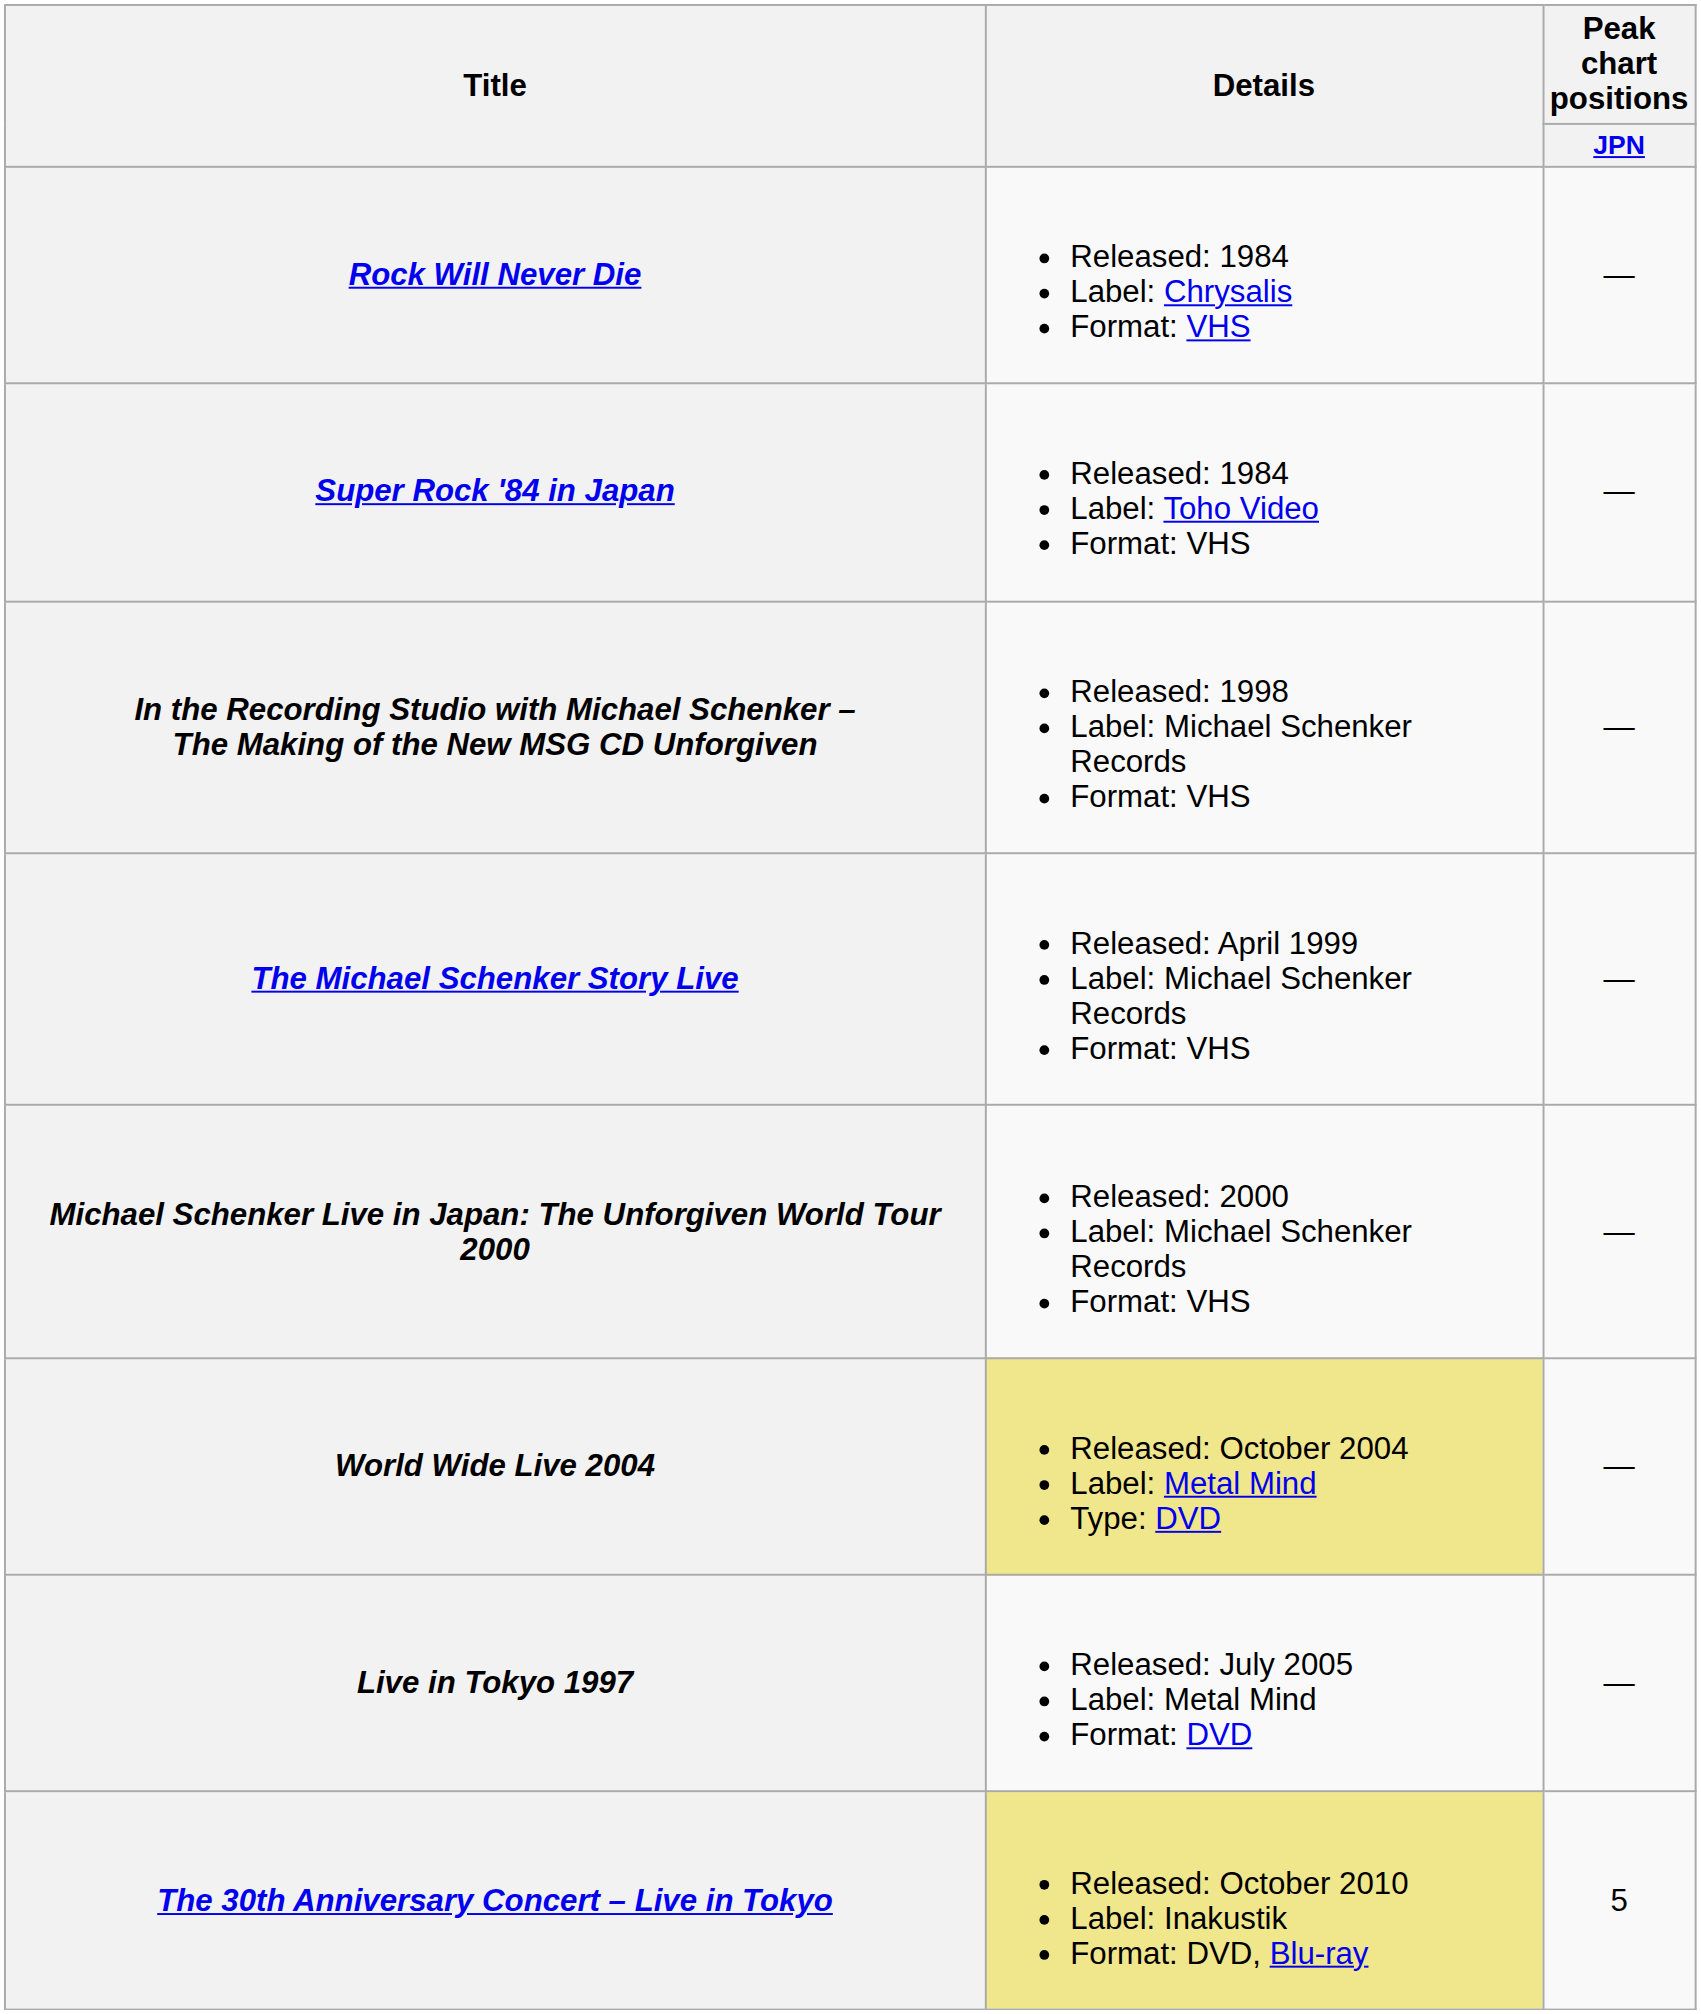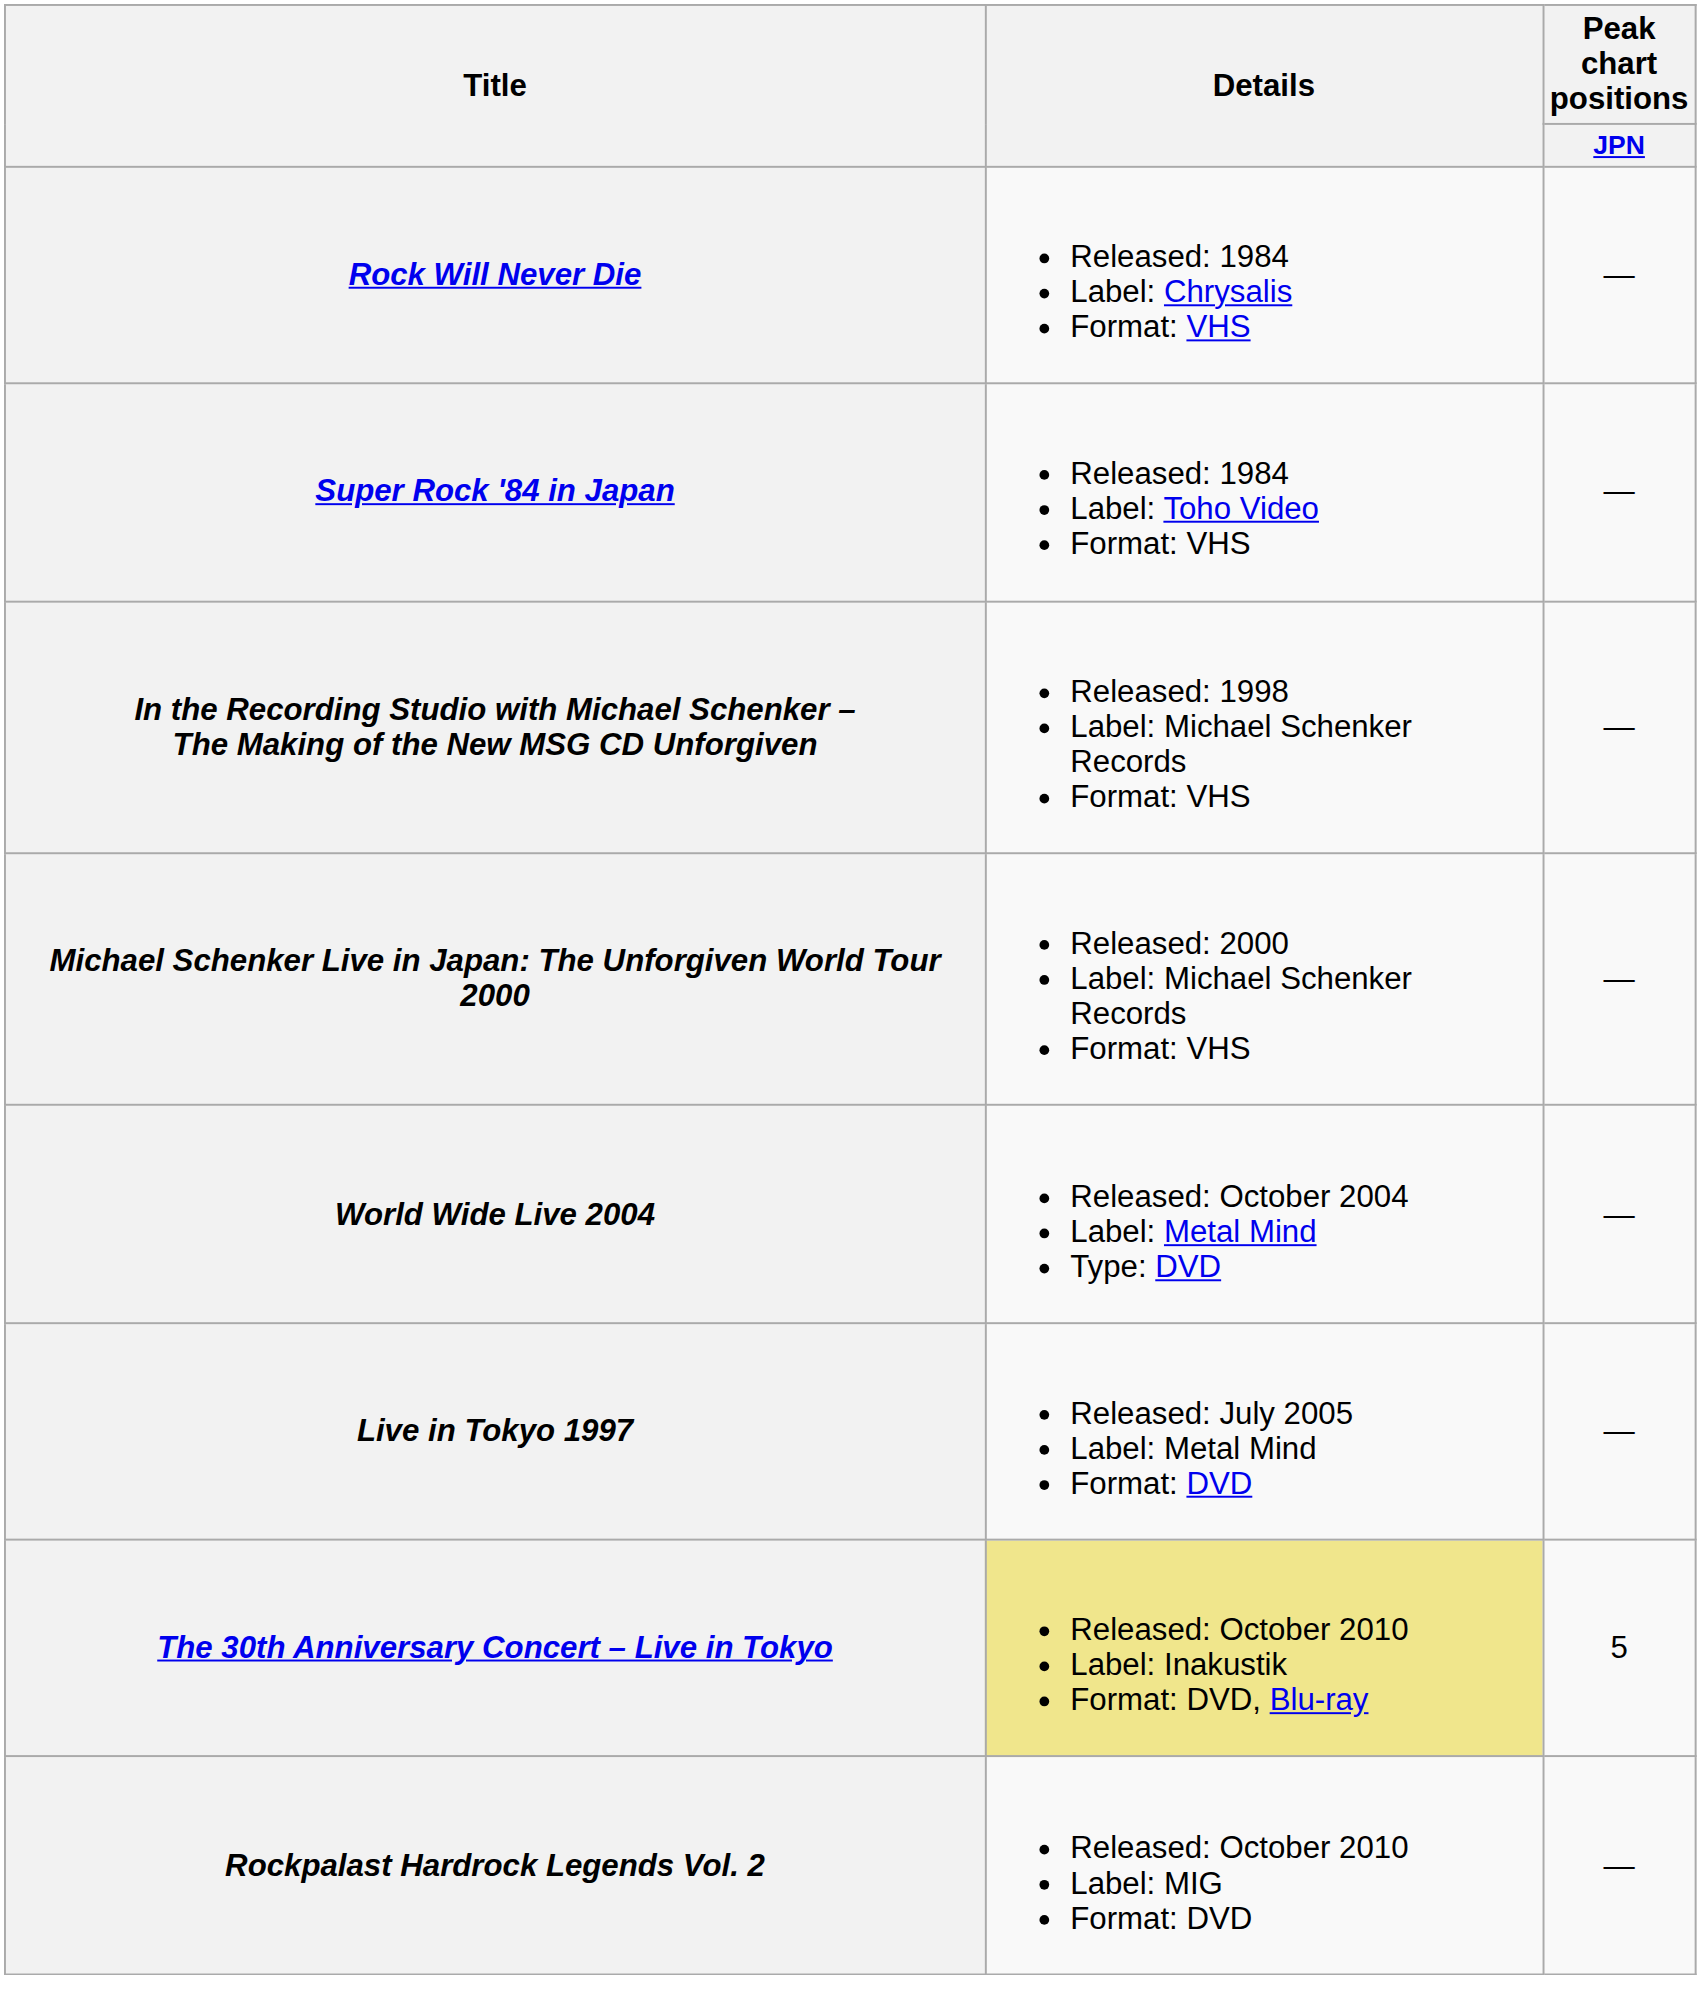 <table class="wikitable plainrowheaders">
 <tr>
 <th rowspan="2">Title</th>
 <th rowspan="2">Details</th>
 <th colspan="1">Peak chart positions</th>
 </tr>
 <tr>
 <th style="width:4em;font-size:85%"><a href='#'>JPN</a><br></th>
 </tr>
 <tr>
 <th scope="row"><em><a href='#'>Rock Will Never Die</a></em></th>
 <td><br><ul><li>Released: 1984</li><li>Label: <a href='#'>Chrysalis</a></li><li>Format: <a href='#'>VHS</a></li></ul></td>
 <td align="center">—</td>
 </tr>
 <tr>
 <th scope="row"><em><a href='#'>Super Rock '84 in Japan</a></em></th>
 <td><br><ul><li>Released: 1984</li><li>Label: <a href='#'>Toho Video</a></li><li>Format: VHS</li></ul></td>
 <td align="center">—</td>
 </tr>
 <tr>
 <th scope="row"><em>In the Recording Studio with Michael Schenker –<br>The Making of the New MSG CD Unforgiven</em></th>
 <td><br><ul><li>Released: 1998</li><li>Label: Michael Schenker Records</li><li>Format: VHS</li></ul></td>
 <td align="center">—</td>
 </tr>
 <tr>
-<th scope="row"><em><a href='#'>The Michael Schenker Story Live</a></em></th>
-<td><br><ul><li>Released: April 1999</li><li>Label: Michael Schenker Records</li><li>Format: VHS</li></ul></td>
-<td align="center">—</td>
-</tr>
-<tr>
 <th scope="row"><em>Michael Schenker Live in Japan: The Unforgiven World Tour 2000</em></th>
 <td><br><ul><li>Released: 2000</li><li>Label: Michael Schenker Records</li><li>Format: VHS</li></ul></td>
 <td align="center">—</td>
 </tr>
 <tr>
 <th scope="row"><em>World Wide Live 2004</em></th>
-<td style="background: khaki;"><br><ul><li>Released: October 2004</li><li>Label: <a href='#'>Metal Mind</a></li><li>Type: <a href='#'>DVD</a></li></ul></td>
+<td><br><ul><li>Released: October 2004</li><li>Label: <a href='#'>Metal Mind</a></li><li>Type: <a href='#'>DVD</a></li></ul></td>
 <td align="center">—</td>
 </tr>
 <tr>
 <th scope="row"><em>Live in Tokyo 1997</em></th>
 <td><br><ul><li>Released: July 2005</li><li>Label: Metal Mind</li><li>Format: <a href='#'>DVD</a></li></ul></td>
 <td align="center">—</td>
 </tr>
 <tr>
 <th scope="row"><em><a href='#'>The 30th Anniversary Concert – Live in Tokyo</a></em></th>
 <td style="background: khaki;"><br><ul><li>Released: October 2010</li><li>Label: Inakustik</li><li>Format: DVD, <a href='#'>Blu-ray</a></li></ul></td>
 <td align="center">5</td>
 </tr>
+<tr>
+<th scope="row"><em>Rockpalast Hardrock Legends Vol. 2</em></th>
+<td><br><ul><li>Released: October 2010</li><li>Label: MIG</li><li>Format: DVD</li></ul></td>
+<td align="center">—</td>
+</tr>
 </table>
